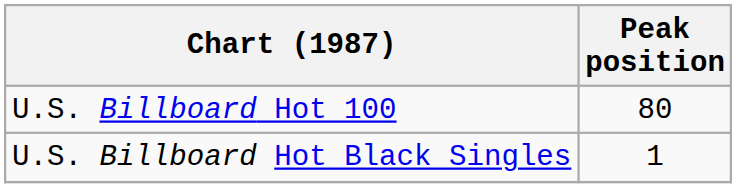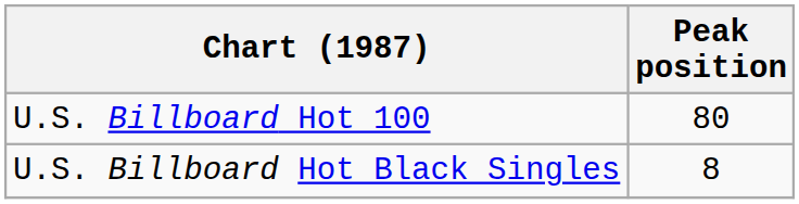 <table class="wikitable">
 <tr>
 <th>Chart (1987)</th>
 <th>Peak<br>position</th>
 </tr>
 <tr>
 <td>U.S. <a href='#'><em>Billboard</em> Hot 100</a></td>
 <td align="center">80</td>
 </tr>
 <tr>
 <td>U.S. <em>Billboard</em> <a href='#'>Hot Black Singles</a></td>
-<td align="center">1</td>
+<td align="center">8</td>
 </tr>
 <tr>
 </tr>
 </table>
